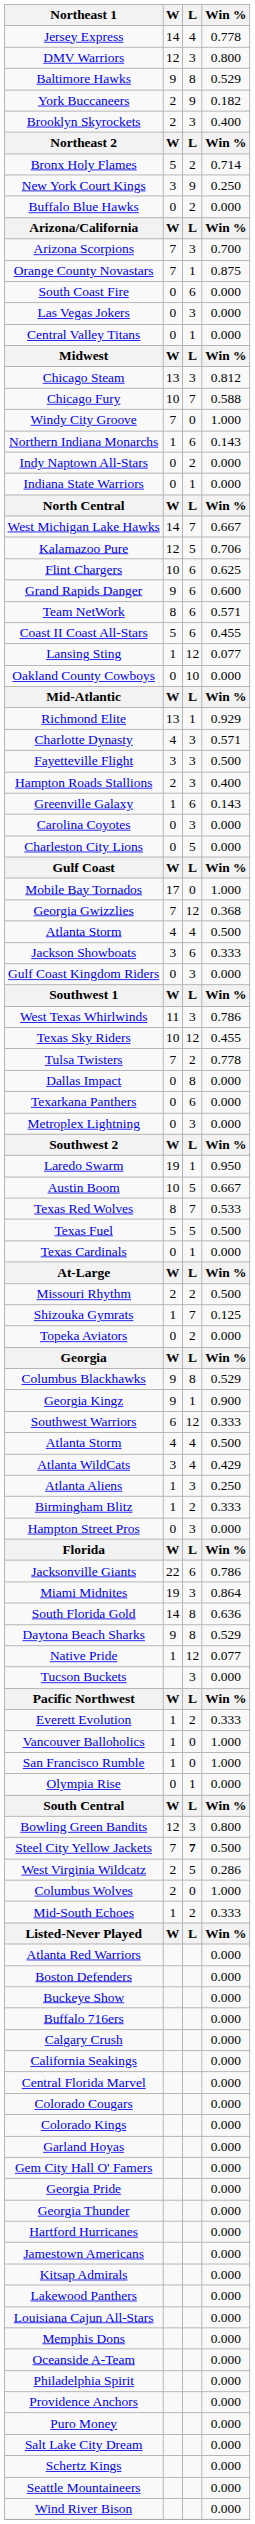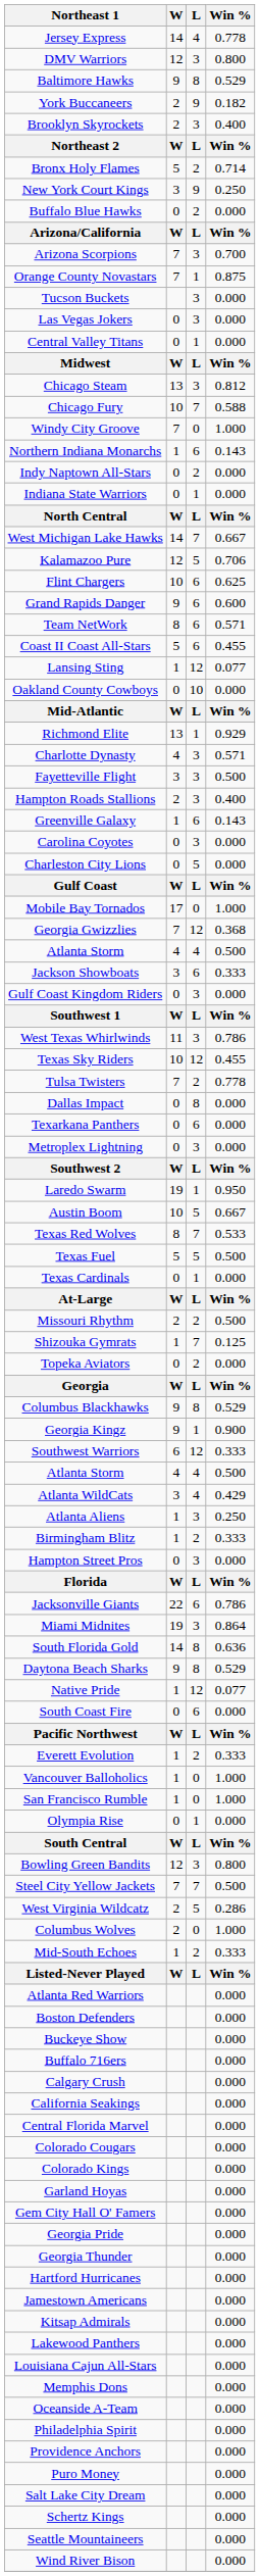 <table class="wikitable">
 <tr>
 <th>Northeast 1</th>
 <th>W</th>
 <th>L</th>
 <th>Win %</th>
 </tr>
 <tr>
 <td align=center><a href='#'>Jersey Express</a></td>
 <td align=center>14</td>
 <td align=center>4</td>
 <td align=center>0.778</td>
 </tr>
 <tr>
 <td align=center><a href='#'>DMV Warriors</a></td>
 <td align=center>12</td>
 <td align=center>3</td>
 <td align=center>0.800</td>
 </tr>
 <tr>
 <td align=center><a href='#'>Baltimore Hawks</a></td>
 <td align=center>9</td>
 <td align=center>8</td>
 <td align=center>0.529</td>
 </tr>
 <tr>
 <td align=center><a href='#'>York Buccaneers</a></td>
 <td align=center>2</td>
 <td align=center>9</td>
 <td align=center>0.182</td>
 </tr>
 <tr>
 <td align=center><a href='#'>Brooklyn Skyrockets</a></td>
 <td align=center>2</td>
 <td align=center>3</td>
 <td align=center>0.400</td>
 </tr>
 <tr>
 <th>Northeast 2</th>
 <th>W</th>
 <th>L</th>
 <th>Win %</th>
 </tr>
 <tr>
 <td align=center><a href='#'>Bronx Holy Flames</a></td>
 <td align=center>5</td>
 <td align=center>2</td>
 <td align=center>0.714</td>
 </tr>
 <tr>
 <td align=center><a href='#'>New York Court Kings</a></td>
 <td align=center>3</td>
 <td align=center>9</td>
 <td align=center>0.250</td>
 </tr>
 <tr>
 <td align=center><a href='#'>Buffalo Blue Hawks</a></td>
 <td align=center>0</td>
 <td align=center>2</td>
 <td align=center>0.000</td>
 </tr>
 <tr>
 <th>Arizona/California</th>
 <th>W</th>
 <th>L</th>
 <th>Win %</th>
 </tr>
 <tr>
 <td align=center><a href='#'>Arizona Scorpions</a></td>
 <td align=center>7</td>
 <td align=center>3</td>
 <td align=center>0.700</td>
 </tr>
 <tr>
 <td align=center><a href='#'>Orange County Novastars</a></td>
 <td align=center>7</td>
 <td align=center>1</td>
 <td align=center>0.875</td>
 </tr>
 <tr>
-<td align=center><a href='#'>South Coast Fire</a></td>
-<td align=center>0</td>
-<td align=center>6</td>
+<td align=center><a href='#'>Tucson Buckets</a></td>
+<td align=center></td>
+<td align=center>3</td>
 <td align=center>0.000</td>
 </tr>
 <tr>
 <td align=center><a href='#'>Las Vegas Jokers</a></td>
 <td align=center>0</td>
 <td align=center>3</td>
 <td align=center>0.000</td>
 </tr>
 <tr>
 <td align=center><a href='#'>Central Valley Titans</a></td>
 <td align=center>0</td>
 <td align=center>1</td>
 <td align=center>0.000</td>
 </tr>
 <tr>
 <th>Midwest</th>
 <th>W</th>
 <th>L</th>
 <th>Win %</th>
 </tr>
 <tr>
 <td align=center><a href='#'>Chicago Steam</a></td>
 <td align=center>13</td>
 <td align=center>3</td>
 <td align=center>0.812</td>
 </tr>
 <tr>
 <td align=center><a href='#'>Chicago Fury</a></td>
 <td align=center>10</td>
 <td align=center>7</td>
 <td align=center>0.588</td>
 </tr>
 <tr>
 <td align=center><a href='#'>Windy City Groove</a></td>
 <td align=center>7</td>
 <td align=center>0</td>
 <td align=center>1.000</td>
 </tr>
 <tr>
 <td align=center><a href='#'>Northern Indiana Monarchs</a></td>
 <td align=center>1</td>
 <td align=center>6</td>
 <td align=center>0.143</td>
 </tr>
 <tr>
 <td align=center><a href='#'>Indy Naptown All-Stars</a></td>
 <td align=center>0</td>
 <td align=center>2</td>
 <td align=center>0.000</td>
 </tr>
 <tr>
 <td align=center><a href='#'>Indiana State Warriors</a></td>
 <td align=center>0</td>
 <td align=center>1</td>
 <td align=center>0.000</td>
 </tr>
 <tr>
 <th>North Central</th>
 <th>W</th>
 <th>L</th>
 <th>Win %</th>
 </tr>
 <tr>
 <td align=center><a href='#'>West Michigan Lake Hawks</a></td>
 <td align=center>14</td>
 <td align=center>7</td>
 <td align=center>0.667</td>
 </tr>
 <tr>
 <td align=center><a href='#'>Kalamazoo Pure</a></td>
 <td align=center>12</td>
 <td align=center>5</td>
 <td align=center>0.706</td>
 </tr>
 <tr>
 <td align=center><a href='#'>Flint Chargers</a></td>
 <td align=center>10</td>
 <td align=center>6</td>
 <td align=center>0.625</td>
 </tr>
 <tr>
 <td align=center><a href='#'>Grand Rapids Danger</a></td>
 <td align=center>9</td>
 <td align=center>6</td>
 <td align=center>0.600</td>
 </tr>
 <tr>
 <td align=center><a href='#'>Team NetWork</a></td>
 <td align=center>8</td>
 <td align=center>6</td>
 <td align=center>0.571</td>
 </tr>
 <tr>
 <td align=center><a href='#'>Coast II Coast All-Stars</a></td>
 <td align=center>5</td>
 <td align=center>6</td>
 <td align=center>0.455</td>
 </tr>
 <tr>
 <td align=center><a href='#'>Lansing Sting</a></td>
 <td align=center>1</td>
 <td align=center>12</td>
 <td align=center>0.077</td>
 </tr>
 <tr>
 <td align=center><a href='#'>Oakland County Cowboys</a></td>
 <td align=center>0</td>
 <td align=center>10</td>
 <td align=center>0.000</td>
 </tr>
 <tr>
 <th>Mid-Atlantic</th>
 <th>W</th>
 <th>L</th>
 <th>Win %</th>
 </tr>
 <tr>
 <td align=center><a href='#'>Richmond Elite</a></td>
 <td align=center>13</td>
 <td align=center>1</td>
 <td align=center>0.929</td>
 </tr>
 <tr>
 <td align=center><a href='#'>Charlotte Dynasty</a></td>
 <td align=center>4</td>
 <td align=center>3</td>
 <td align=center>0.571</td>
 </tr>
 <tr>
 <td align=center><a href='#'>Fayetteville Flight</a></td>
 <td align=center>3</td>
 <td align=center>3</td>
 <td align=center>0.500</td>
 </tr>
 <tr>
 <td align=center><a href='#'>Hampton Roads Stallions</a></td>
 <td align=center>2</td>
 <td align=center>3</td>
 <td align=center>0.400</td>
 </tr>
 <tr>
 <td align=center><a href='#'>Greenville Galaxy</a></td>
 <td align=center>1</td>
 <td align=center>6</td>
 <td align=center>0.143</td>
 </tr>
 <tr>
 <td align=center><a href='#'>Carolina Coyotes</a></td>
 <td align=center>0</td>
 <td align=center>3</td>
 <td align=center>0.000</td>
 </tr>
 <tr>
 <td align=center><a href='#'>Charleston City Lions</a></td>
 <td align=center>0</td>
 <td align=center>5</td>
 <td align=center>0.000</td>
 </tr>
 <tr>
 <th>Gulf Coast</th>
 <th>W</th>
 <th>L</th>
 <th>Win %</th>
 </tr>
 <tr>
 <td align=center><a href='#'>Mobile Bay Tornados</a></td>
 <td align=center>17</td>
 <td align=center>0</td>
 <td align=center>1.000</td>
 </tr>
 <tr>
 <td align=center><a href='#'>Georgia Gwizzlies</a></td>
 <td align=center>7</td>
 <td align=center>12</td>
 <td align=center>0.368</td>
 </tr>
 <tr>
 <td align=center><a href='#'>Atlanta Storm</a></td>
 <td align=center>4</td>
 <td align=center>4</td>
 <td align=center>0.500</td>
 </tr>
 <tr>
 <td align=center><a href='#'>Jackson Showboats</a></td>
 <td align=center>3</td>
 <td align=center>6</td>
 <td align=center>0.333</td>
 </tr>
 <tr>
 <td align=center><a href='#'>Gulf Coast Kingdom Riders</a></td>
 <td align=center>0</td>
 <td align=center>3</td>
 <td align=center>0.000</td>
 </tr>
 <tr>
 <th>Southwest 1</th>
 <th>W</th>
 <th>L</th>
 <th>Win %</th>
 </tr>
 <tr>
 <td align=center><a href='#'>West Texas Whirlwinds</a></td>
 <td align=center>11</td>
 <td align=center>3</td>
 <td align=center>0.786</td>
 </tr>
 <tr>
 <td align=center><a href='#'>Texas Sky Riders</a></td>
 <td align=center>10</td>
 <td align=center>12</td>
 <td align=center>0.455</td>
 </tr>
 <tr>
 <td align=center><a href='#'>Tulsa Twisters</a></td>
 <td align=center>7</td>
 <td align=center>2</td>
 <td align=center>0.778</td>
 </tr>
 <tr>
 <td align=center><a href='#'>Dallas Impact</a></td>
 <td align=center>0</td>
 <td align=center>8</td>
 <td align=center>0.000</td>
 </tr>
 <tr>
 <td align=center><a href='#'>Texarkana Panthers</a></td>
 <td align=center>0</td>
 <td align=center>6</td>
 <td align=center>0.000</td>
 </tr>
 <tr>
 <td align=center><a href='#'>Metroplex Lightning</a></td>
 <td align=center>0</td>
 <td align=center>3</td>
 <td align=center>0.000</td>
 </tr>
 <tr>
 <th>Southwest 2</th>
 <th>W</th>
 <th>L</th>
 <th>Win %</th>
 </tr>
 <tr>
 <td align=center><a href='#'>Laredo Swarm</a></td>
 <td align=center>19</td>
 <td align=center>1</td>
 <td align=center>0.950</td>
 </tr>
 <tr>
 <td align=center><a href='#'>Austin Boom</a></td>
 <td align=center>10</td>
 <td align=center>5</td>
 <td align=center>0.667</td>
 </tr>
 <tr>
 <td align=center><a href='#'>Texas Red Wolves</a></td>
 <td align=center>8</td>
 <td align=center>7</td>
 <td align=center>0.533</td>
 </tr>
 <tr>
 <td align=center><a href='#'>Texas Fuel</a></td>
 <td align=center>5</td>
 <td align=center>5</td>
 <td align=center>0.500</td>
 </tr>
 <tr>
 <td align=center><a href='#'>Texas Cardinals</a></td>
 <td align=center>0</td>
 <td align=center>1</td>
 <td align=center>0.000</td>
 </tr>
 <tr>
 <th>At-Large</th>
 <th>W</th>
 <th>L</th>
 <th>Win %</th>
 </tr>
 <tr>
 <td align=center><a href='#'>Missouri Rhythm</a></td>
 <td align=center>2</td>
 <td align=center>2</td>
 <td align=center>0.500</td>
 </tr>
 <tr>
 <td align=center><a href='#'>Shizouka Gymrats</a></td>
 <td align=center>1</td>
 <td align=center>7</td>
 <td align=center>0.125</td>
 </tr>
 <tr>
 <td align=center><a href='#'>Topeka Aviators</a></td>
 <td align=center>0</td>
 <td align=center>2</td>
 <td align=center>0.000</td>
 </tr>
 <tr>
 <th>Georgia</th>
 <th>W</th>
 <th>L</th>
 <th>Win %</th>
 </tr>
 <tr>
 <td align=center><a href='#'>Columbus Blackhawks</a></td>
 <td align=center>9</td>
 <td align=center>8</td>
 <td align=center>0.529</td>
 </tr>
 <tr>
 <td align=center><a href='#'>Georgia Kingz</a></td>
 <td align=center>9</td>
 <td align=center>1</td>
 <td align=center>0.900</td>
 </tr>
 <tr>
 <td align=center><a href='#'>Southwest Warriors</a></td>
 <td align=center>6</td>
 <td align=center>12</td>
 <td align=center>0.333</td>
 </tr>
 <tr>
 <td align=center><a href='#'>Atlanta Storm</a></td>
 <td align=center>4</td>
 <td align=center>4</td>
 <td align=center>0.500</td>
 </tr>
 <tr>
 <td align=center><a href='#'>Atlanta WildCats</a></td>
 <td align=center>3</td>
 <td align=center>4</td>
 <td align=center>0.429</td>
 </tr>
 <tr>
 <td align=center><a href='#'>Atlanta Aliens</a></td>
 <td align=center>1</td>
 <td align=center>3</td>
 <td align=center>0.250</td>
 </tr>
 <tr>
 <td align=center><a href='#'>Birmingham Blitz</a></td>
 <td align=center>1</td>
 <td align=center>2</td>
 <td align=center>0.333</td>
 </tr>
 <tr>
 <td align=center><a href='#'>Hampton Street Pros</a></td>
 <td align=center>0</td>
 <td align=center>3</td>
 <td align=center>0.000</td>
 </tr>
 <tr>
 <th>Florida</th>
 <th>W</th>
 <th>L</th>
 <th>Win %</th>
 </tr>
 <tr>
 <td align=center><a href='#'>Jacksonville Giants</a></td>
 <td align=center>22</td>
 <td align=center>6</td>
 <td align=center>0.786</td>
 </tr>
 <tr>
 <td align=center><a href='#'>Miami Midnites</a></td>
 <td align=center>19</td>
 <td align=center>3</td>
 <td align=center>0.864</td>
 </tr>
 <tr>
 <td align=center><a href='#'>South Florida Gold</a></td>
 <td align=center>14</td>
 <td align=center>8</td>
 <td align=center>0.636</td>
 </tr>
 <tr>
 <td align=center><a href='#'>Daytona Beach Sharks</a></td>
 <td align=center>9</td>
 <td align=center>8</td>
 <td align=center>0.529</td>
 </tr>
 <tr>
 <td align=center><a href='#'>Native Pride</a></td>
 <td align=center>1</td>
 <td align=center>12</td>
 <td align=center>0.077</td>
 </tr>
 <tr>
-<td align=center><a href='#'>Tucson Buckets</a></td>
-<td align=center></td>
-<td align=center>3</td>
+<td align=center><a href='#'>South Coast Fire</a></td>
+<td align=center>0</td>
+<td align=center>6</td>
 <td align=center>0.000</td>
 </tr>
 <tr>
 <th>Pacific Northwest</th>
 <th>W</th>
 <th>L</th>
 <th>Win %</th>
 </tr>
 <tr>
 <td align=center><a href='#'>Everett Evolution</a></td>
 <td align=center>1</td>
 <td align=center>2</td>
 <td align=center>0.333</td>
 </tr>
 <tr>
 <td align=center><a href='#'>Vancouver Balloholics</a></td>
 <td align=center>1</td>
 <td align=center>0</td>
 <td align=center>1.000</td>
 </tr>
 <tr>
 <td align=center><a href='#'>San Francisco Rumble</a></td>
 <td align=center>1</td>
 <td align=center>0</td>
 <td align=center>1.000</td>
 </tr>
 <tr>
 <td align=center><a href='#'>Olympia Rise</a></td>
 <td align=center>0</td>
 <td align=center>1</td>
 <td align=center>0.000</td>
 </tr>
 <tr>
 <th>South Central</th>
 <th>W</th>
 <th>L</th>
 <th>Win %</th>
 </tr>
 <tr>
 <td align=center><a href='#'>Bowling Green Bandits</a></td>
 <td align=center>12</td>
 <td align=center>3</td>
 <td align=center>0.800</td>
 </tr>
 <tr>
 <td align=center><a href='#'>Steel City Yellow Jackets</a></td>
 <td align=center>7</td>
-<td align=center><strong>7</strong></td>
+<td align=center>7</td>
 <td align=center>0.500</td>
 </tr>
 <tr>
 <td align=center><a href='#'>West Virginia Wildcatz</a></td>
 <td align=center>2</td>
 <td align=center>5</td>
 <td align=center>0.286</td>
 </tr>
 <tr>
 <td align=center><a href='#'>Columbus Wolves</a></td>
 <td align=center>2</td>
 <td align=center>0</td>
 <td align=center>1.000</td>
 </tr>
 <tr>
 <td align=center><a href='#'>Mid-South Echoes</a></td>
 <td align=center>1</td>
 <td align=center>2</td>
 <td align=center>0.333</td>
 </tr>
 <tr>
 <th>Listed-Never Played</th>
 <th>W</th>
 <th>L</th>
 <th>Win %</th>
 </tr>
 <tr>
 <td align=center><a href='#'>Atlanta Red Warriors</a></td>
 <td align=center></td>
 <td align=center></td>
 <td align=center>0.000</td>
 </tr>
 <tr>
 <td align=center><a href='#'>Boston Defenders</a></td>
 <td align=center></td>
 <td align=center></td>
 <td align=center>0.000</td>
 </tr>
 <tr>
 <td align=center><a href='#'>Buckeye Show</a></td>
 <td align=center></td>
 <td align=center></td>
 <td align=center>0.000</td>
 </tr>
 <tr>
 <td align=center><a href='#'>Buffalo 716ers</a></td>
 <td align=center></td>
 <td align=center></td>
 <td align=center>0.000</td>
 </tr>
 <tr>
 <td align=center><a href='#'>Calgary Crush</a></td>
 <td align=center></td>
 <td align=center></td>
 <td align=center>0.000</td>
 </tr>
 <tr>
 <td align=center><a href='#'>California Seakings</a></td>
 <td align=center></td>
 <td align=center></td>
 <td align=center>0.000</td>
 </tr>
 <tr>
 <td align=center><a href='#'>Central Florida Marvel</a></td>
 <td align=center></td>
 <td align=center></td>
 <td align=center>0.000</td>
 </tr>
 <tr>
 <td align=center><a href='#'>Colorado Cougars</a></td>
 <td align=center></td>
 <td align=center></td>
 <td align=center>0.000</td>
 </tr>
 <tr>
 <td align=center><a href='#'>Colorado Kings</a></td>
 <td align=center></td>
 <td align=center></td>
 <td align=center>0.000</td>
 </tr>
 <tr>
 <td align=center><a href='#'>Garland Hoyas</a></td>
 <td align=center></td>
 <td align=center></td>
 <td align=center>0.000</td>
 </tr>
 <tr>
 <td align=center><a href='#'>Gem City Hall O' Famers</a></td>
 <td align=center></td>
 <td align=center></td>
 <td align=center>0.000</td>
 </tr>
 <tr>
 <td align=center><a href='#'>Georgia Pride</a></td>
 <td align=center></td>
 <td align=center></td>
 <td align=center>0.000</td>
 </tr>
 <tr>
 <td align=center><a href='#'>Georgia Thunder</a></td>
 <td align=center></td>
 <td align=center></td>
 <td align=center>0.000</td>
 </tr>
 <tr>
 <td align=center><a href='#'>Hartford Hurricanes</a></td>
 <td align=center></td>
 <td align=center></td>
 <td align=center>0.000</td>
 </tr>
 <tr>
 <td align=center><a href='#'>Jamestown Americans</a></td>
 <td align=center></td>
 <td align=center></td>
 <td align=center>0.000</td>
 </tr>
 <tr>
 <td align=center><a href='#'>Kitsap Admirals</a></td>
 <td align=center></td>
 <td align=center></td>
 <td align=center>0.000</td>
 </tr>
 <tr>
 <td align=center><a href='#'>Lakewood Panthers</a></td>
 <td align=center></td>
 <td align=center></td>
 <td align=center>0.000</td>
 </tr>
 <tr>
 <td align=center><a href='#'>Louisiana Cajun All-Stars</a></td>
 <td align=center></td>
 <td align=center></td>
 <td align=center>0.000</td>
 </tr>
 <tr>
 <td align=center><a href='#'>Memphis Dons</a></td>
 <td align=center></td>
 <td align=center></td>
 <td align=center>0.000</td>
 </tr>
 <tr>
 <td align=center><a href='#'>Oceanside A-Team</a></td>
 <td align=center></td>
 <td align=center></td>
 <td align=center>0.000</td>
 </tr>
 <tr>
 <td align=center><a href='#'>Philadelphia Spirit</a></td>
 <td align=center></td>
 <td align=center></td>
 <td align=center>0.000</td>
 </tr>
 <tr>
 <td align=center><a href='#'>Providence Anchors</a></td>
 <td align=center></td>
 <td align=center></td>
 <td align=center>0.000</td>
 </tr>
 <tr>
 <td align=center><a href='#'>Puro Money</a></td>
 <td align=center></td>
 <td align=center></td>
 <td align=center>0.000</td>
 </tr>
 <tr>
 <td align=center><a href='#'>Salt Lake City Dream</a></td>
 <td align=center></td>
 <td align=center></td>
 <td align=center>0.000</td>
 </tr>
 <tr>
 <td align=center><a href='#'>Schertz Kings</a></td>
 <td align=center></td>
 <td align=center></td>
 <td align=center>0.000</td>
 </tr>
 <tr>
 <td align=center><a href='#'>Seattle Mountaineers</a></td>
 <td align=center></td>
 <td align=center></td>
 <td align=center>0.000</td>
 </tr>
 <tr>
 <td align=center><a href='#'>Wind River Bison</a></td>
 <td align=center></td>
 <td align=center></td>
 <td align=center>0.000</td>
 </tr>
 <tr>
 </tr>
 </table>
